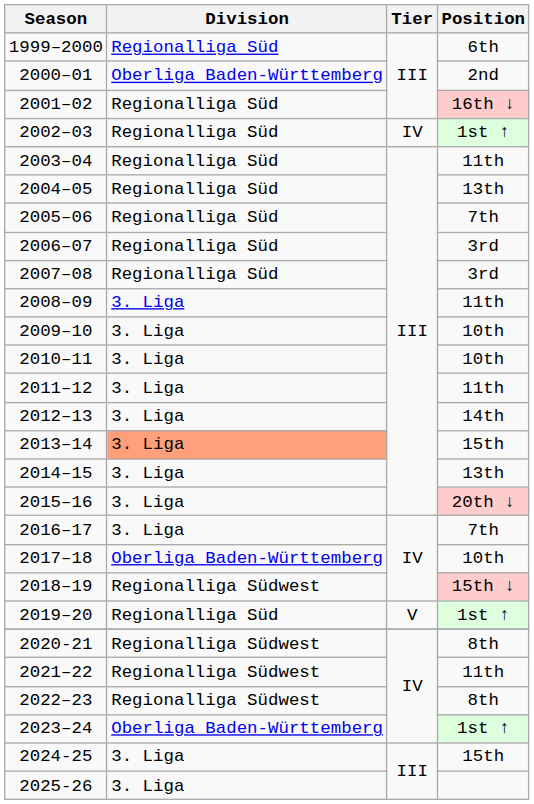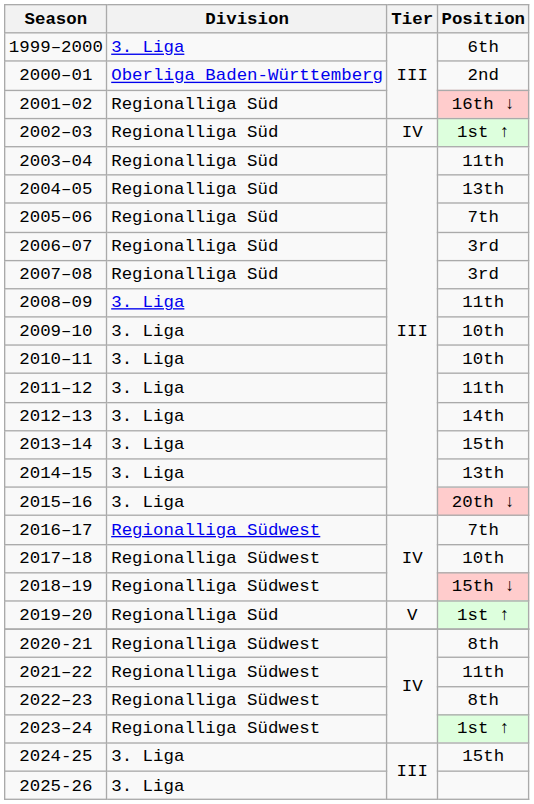 <table class="wikitable">
 <tr>
 <th>Season</th>
 <th>Division</th>
 <th>Tier</th>
 <th>Position</th>
 </tr>
 <tr align="center">
 <td>1999–2000</td>
-<td align="left"><a href='#'>Regionalliga Süd</a></td>
+<td align="left"><a href='#'>3. Liga</a></td>
 <td rowspan=3>III</td>
 <td>6th</td>
 </tr>
 <tr align="center">
 <td>2000–01</td>
 <td align="left"><a href='#'>Oberliga Baden-Württemberg</a></td>
 <td>2nd</td>
 </tr>
 <tr align="center">
 <td>2001–02</td>
 <td align="left">Regionalliga Süd</td>
 <td style="background:#ffcccc">16th ↓</td>
 </tr>
 <tr align="center">
 <td>2002–03</td>
 <td align="left">Regionalliga Süd</td>
 <td>IV</td>
 <td style="background:#ddffdd">1st ↑</td>
 </tr>
 <tr align="center">
 <td>2003–04</td>
 <td align="left">Regionalliga Süd</td>
 <td rowspan=13>III</td>
 <td>11th</td>
 </tr>
 <tr align="center">
 <td>2004–05</td>
 <td align="left">Regionalliga Süd</td>
 <td>13th</td>
 </tr>
 <tr align="center">
 <td>2005–06</td>
 <td align="left">Regionalliga Süd</td>
 <td>7th</td>
 </tr>
 <tr align="center">
 <td>2006–07</td>
 <td align="left">Regionalliga Süd</td>
 <td>3rd</td>
 </tr>
 <tr align="center">
 <td>2007–08</td>
 <td align="left">Regionalliga Süd</td>
 <td>3rd</td>
 </tr>
 <tr align="center">
 <td>2008–09</td>
 <td align="left"><a href='#'>3. Liga</a></td>
 <td>11th</td>
 </tr>
 <tr align="center">
 <td>2009–10</td>
 <td align="left">3. Liga</td>
 <td>10th</td>
 </tr>
 <tr align="center">
 <td>2010–11</td>
 <td align="left">3. Liga</td>
 <td>10th</td>
 </tr>
 <tr align="center">
 <td>2011–12</td>
 <td align="left">3. Liga</td>
 <td>11th</td>
 </tr>
 <tr align="center">
 <td>2012–13</td>
 <td align="left">3. Liga</td>
 <td>14th</td>
 </tr>
 <tr align="center">
 <td>2013–14</td>
-<td align="left" style="background: lightsalmon;">3. Liga</td>
+<td align="left">3. Liga</td>
 <td>15th</td>
 </tr>
 <tr align="center">
 <td>2014–15</td>
 <td align="left">3. Liga</td>
 <td>13th</td>
 </tr>
 <tr align="center">
 <td>2015–16</td>
 <td align="left">3. Liga</td>
 <td style="background:#ffcccc">20th ↓</td>
 </tr>
 <tr align="center">
 <td>2016–17</td>
-<td align="left">3. Liga</td>
+<td align="left"><a href='#'>Regionalliga Südwest</a></td>
 <td rowspan=3>IV</td>
 <td>7th</td>
 </tr>
 <tr align="center">
 <td>2017–18</td>
-<td align="left"><a href='#'>Oberliga Baden-Württemberg</a></td>
+<td align="left">Regionalliga Südwest</td>
 <td>10th</td>
 </tr>
 <tr align="center">
 <td>2018–19</td>
 <td align="left">Regionalliga Südwest</td>
 <td style="background:#ffcccc">15th ↓</td>
 </tr>
 <tr align="center">
 <td>2019–20</td>
 <td align="left">Regionalliga Süd</td>
 <td>V</td>
 <td style="background:#ddffdd">1st ↑</td>
 </tr>
 <tr>
 </tr>
 <tr align="center">
 <td>2020-21</td>
 <td align="left">Regionalliga Südwest</td>
 <td rowspan=4>IV</td>
 <td>8th</td>
 </tr>
 <tr align="center">
 <td>2021–22</td>
 <td align="left">Regionalliga Südwest</td>
 <td>11th</td>
 </tr>
 <tr align="center">
 <td>2022–23</td>
 <td align="left">Regionalliga Südwest</td>
 <td>8th</td>
 </tr>
 <tr align="center">
 <td>2023–24</td>
-<td align="left"><a href='#'>Oberliga Baden-Württemberg</a></td>
+<td align="left">Regionalliga Südwest</td>
 <td style="background:#ddffdd">1st ↑</td>
 </tr>
 <tr align="center">
 <td>2024-25</td>
 <td align="left">3. Liga</td>
 <td rowspan=2>III</td>
 <td>15th</td>
 </tr>
 <tr align="center">
 <td>2025-26</td>
 <td align="left">3. Liga</td>
 <td></td>
 </tr>
 </table>
